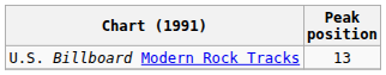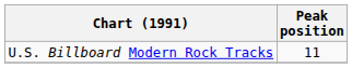 <table class="wikitable sortable">
 <tr>
 <th>Chart (1991)</th>
 <th>Peak<br>position</th>
 </tr>
 <tr>
 <td>U.S. <em>Billboard</em> <a href='#'>Modern Rock Tracks</a></td>
-<td style="text-align:center;">13</td>
+<td style="text-align:center;">11</td>
 </tr>
 <tr>
 </tr>
 </table>
